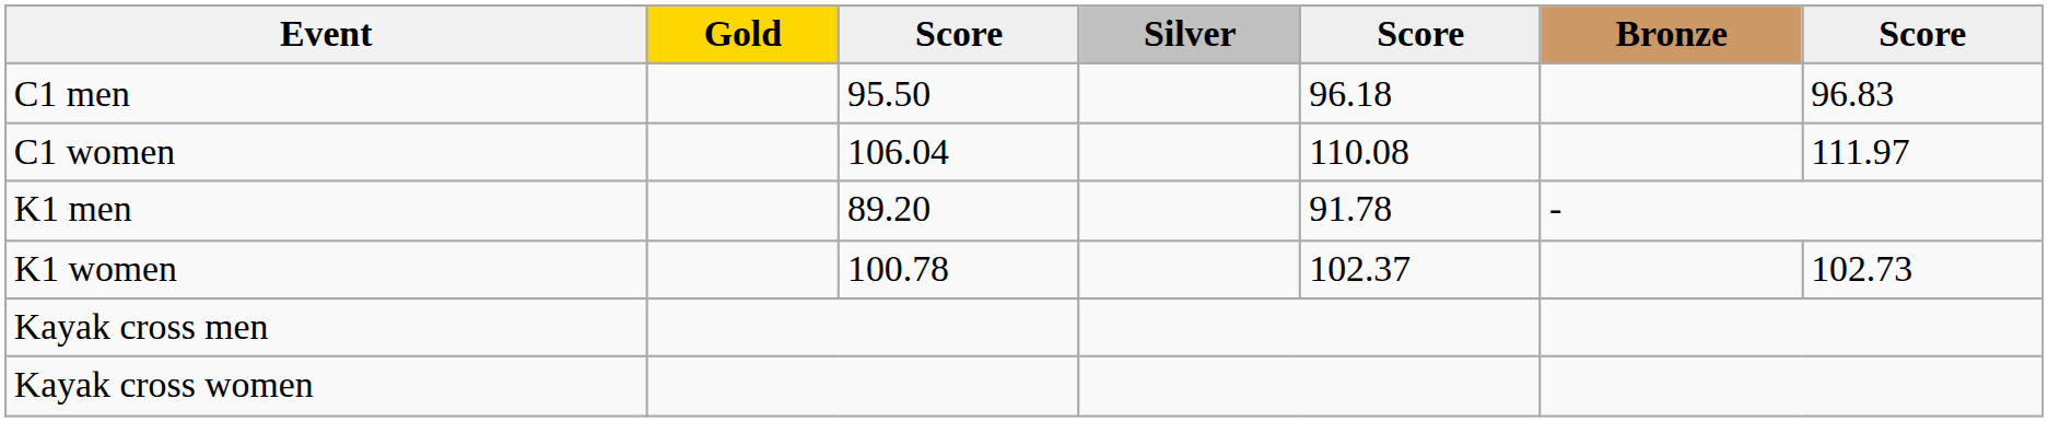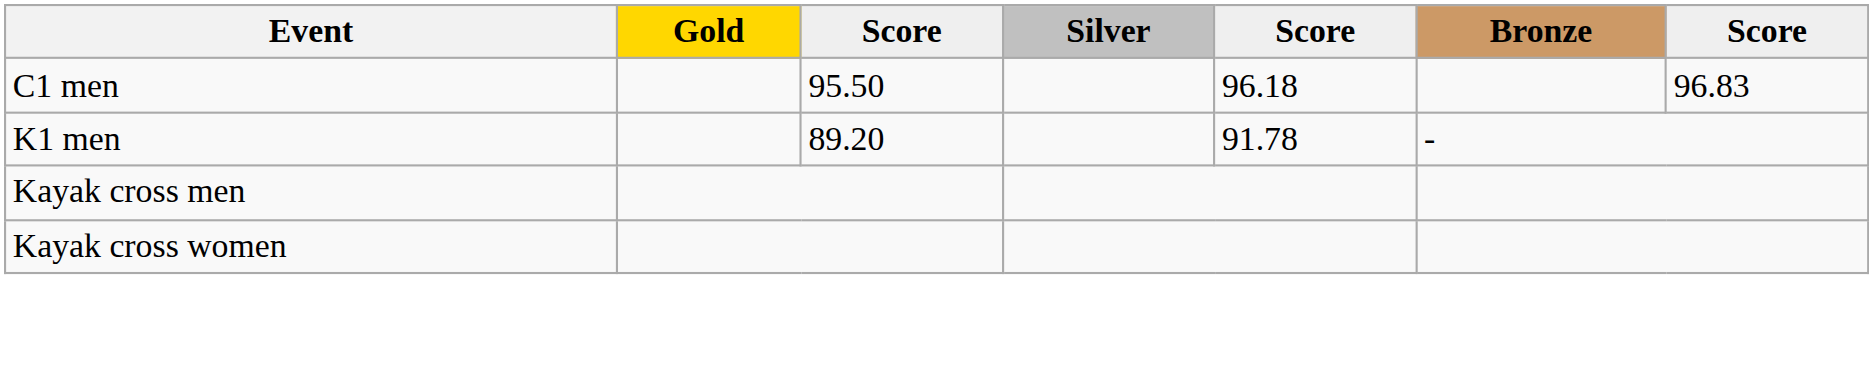 <table class="wikitable" width=100%>
 <tr>
 <th>Event</th>
 <td align=center bgcolor="gold"><strong>Gold</strong></td>
 <td align=center bgcolor="EFEFEF"><strong>Score</strong></td>
 <td align=center bgcolor="silver"><strong>Silver</strong></td>
 <td align=center bgcolor="EFEFEF"><strong>Score</strong></td>
 <td align=center bgcolor="CC9966"><strong>Bronze</strong></td>
 <td align=center bgcolor="EFEFEF"><strong>Score</strong></td>
 </tr>
 <tr>
 <td>C1 men</td>
 <td></td>
 <td>95.50</td>
 <td></td>
 <td>96.18</td>
 <td></td>
 <td>96.83</td>
 </tr>
 <tr>
-<td>C1 women</td>
-<td></td>
-<td>106.04</td>
-<td></td>
-<td>110.08</td>
-<td></td>
-<td>111.97</td>
-</tr>
-<tr>
 <td>K1 men</td>
 <td></td>
 <td>89.20</td>
 <td><br></td>
 <td>91.78</td>
 <td colspan=2>-</td>
-</tr>
-<tr>
-<td>K1 women</td>
-<td></td>
-<td>100.78</td>
-<td></td>
-<td>102.37</td>
-<td></td>
-<td>102.73</td>
 </tr>
 <tr>
 <td>Kayak cross men</td>
 <td colspan=2></td>
 <td colspan=2></td>
 <td colspan=2></td>
 </tr>
 <tr>
 <td>Kayak cross women</td>
 <td colspan=2></td>
 <td colspan=2></td>
 <td colspan=2></td>
 </tr>
 </table>
